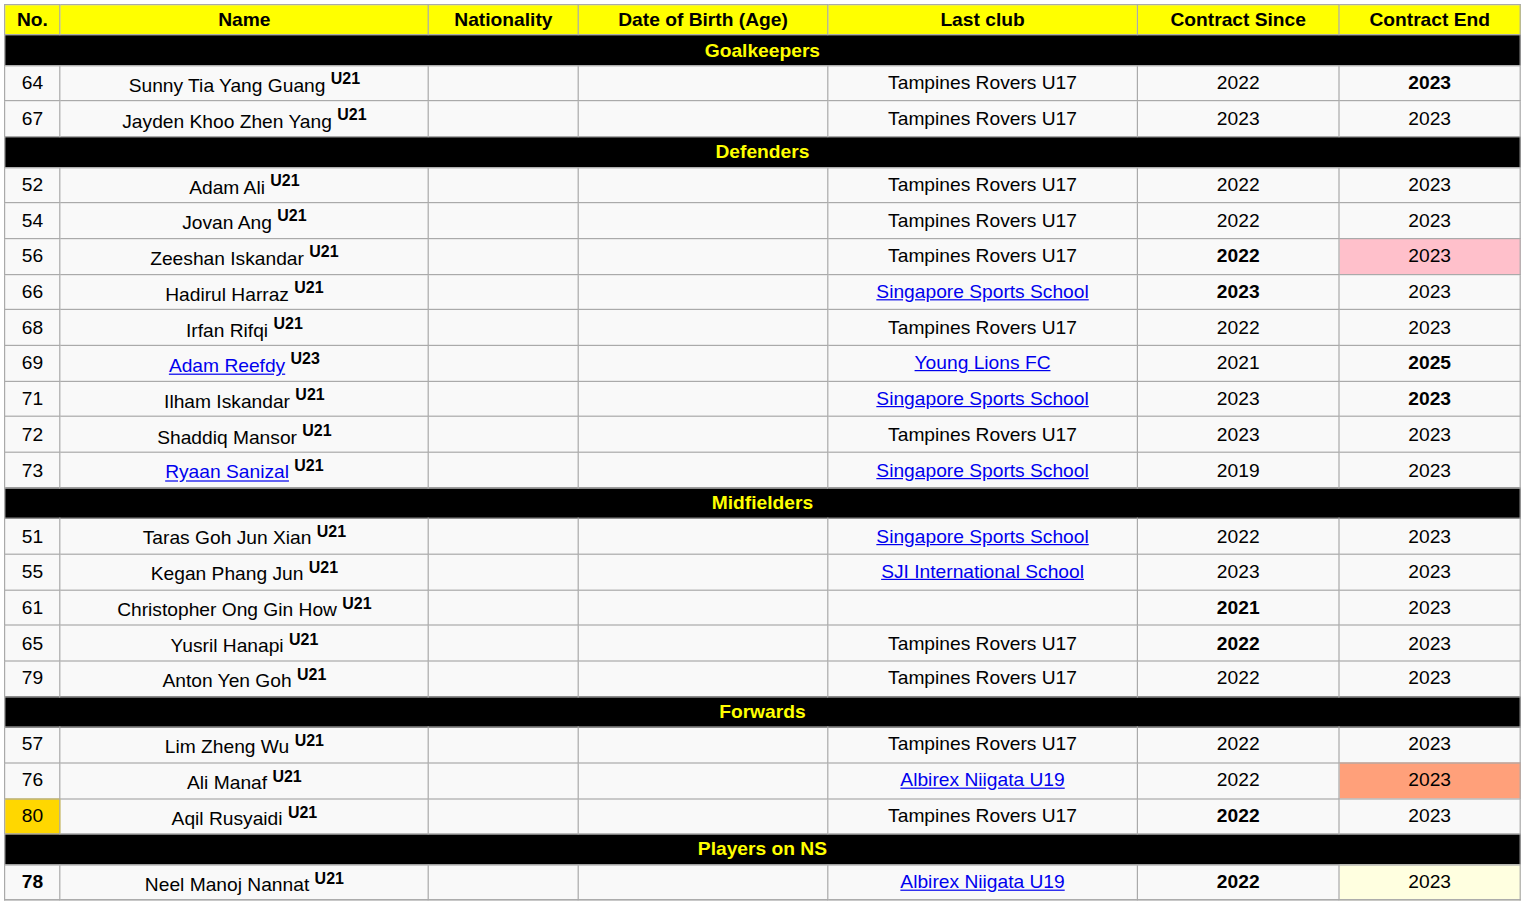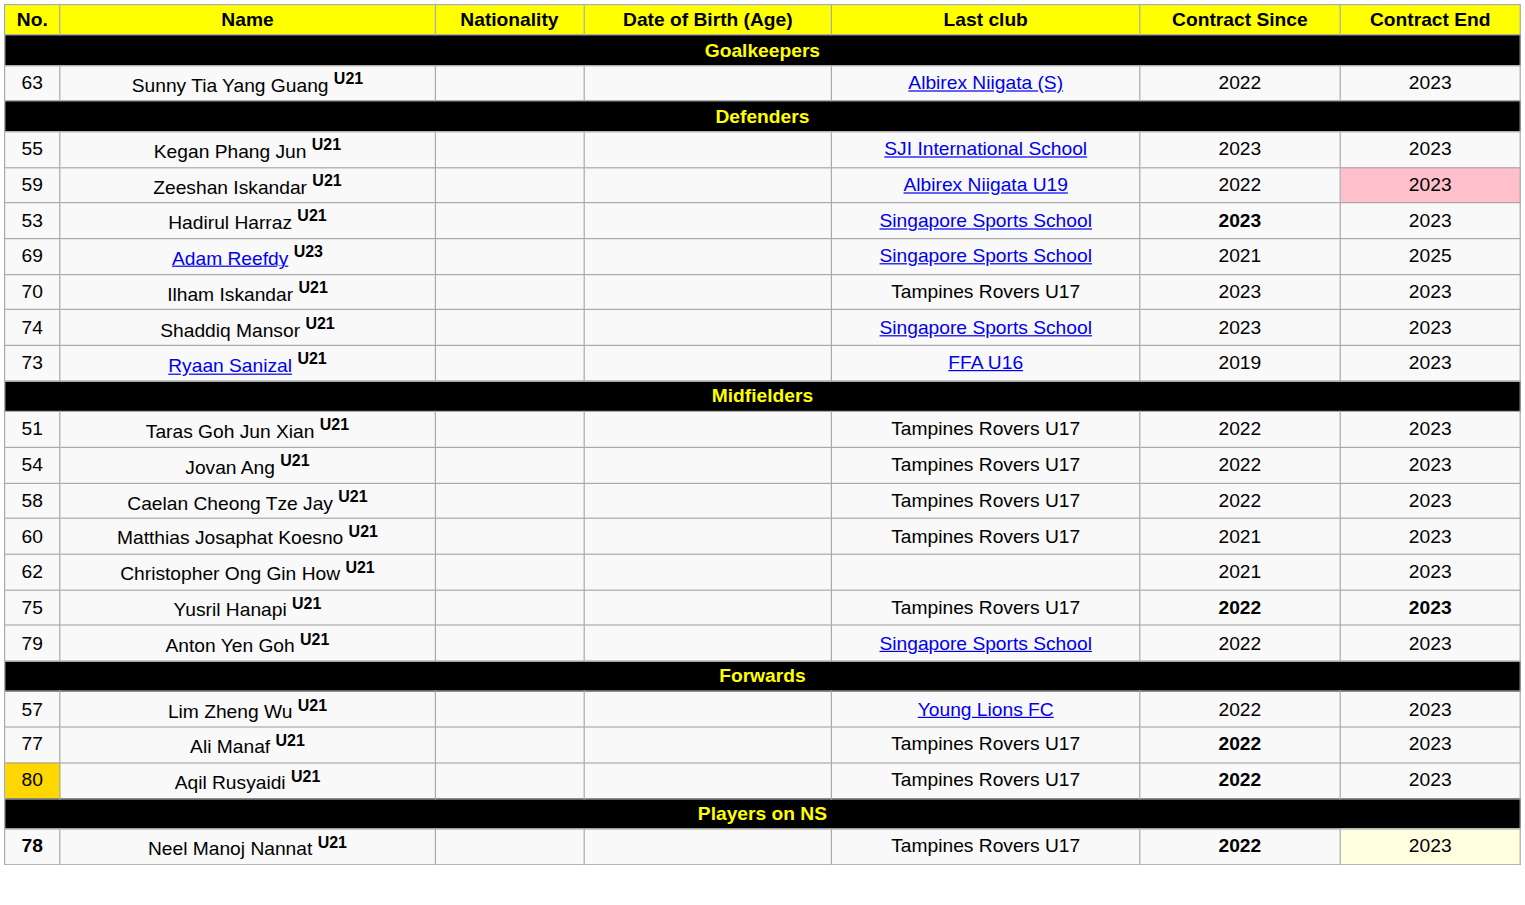 <table class="wikitable" style="text-align:center; font-size:100%; width:100%;">
 <tr>
 <th style="background:#FFFF00; color:black; text-align:center;">No.</th>
 <th style="background:#FFFF00; color:black; text-align:center;">Name</th>
 <th style="background:#FFFF00; color:black; text-align:center;">Nationality</th>
 <th style="background:#FFFF00; color:black; text-align:center;">Date of Birth (Age)</th>
 <th style="background:#FFFF00; color:black; text-align:center;">Last club</th>
 <th style="background:#FFFF00; color:black; text-align:center;">Contract Since</th>
 <th style="background:#FFFF00; color:black; text-align:center;">Contract End</th>
 </tr>
 <tr>
 <th colspan="7" style="background:black; color:yellow; text-align:center;">Goalkeepers</th>
 </tr>
 <tr>
-<td>64</td>
+<td>63</td>
 <td>Sunny Tia Yang Guang <sup><strong>U21</strong></sup></td>
 <td></td>
 <td></td>
-<td> Tampines Rovers U17</td>
+<td> <a href='#'>Albirex Niigata (S)</a></td>
 <td>2022</td>
-<td><strong>2023</strong></td>
+<td>2023</td>
 </tr>
 <tr>
-<td>67</td>
-<td>Jayden Khoo Zhen Yang <sup><strong>U21</strong></sup></td>
+<th colspan="7" style="background:black; color:yellow; text-align:center;">Defenders</th>
+</tr>
+<tr>
+<td>55</td>
+<td>Kegan Phang Jun <sup><strong>U21</strong></sup></td>
+<td></td>
+<td></td>
+<td> <a href='#'>SJI International School</a></td>
+<td>2023</td>
+<td>2023</td>
+</tr>
+<tr>
+<td>59</td>
+<td>Zeeshan Iskandar <sup><strong>U21</strong></sup></td>
+<td></td>
+<td></td>
+<td> <a href='#'>Albirex Niigata U19</a></td>
+<td>2022</td>
+<td style="background: pink;">2023</td>
+</tr>
+<tr>
+<td>53</td>
+<td>Hadirul Harraz <sup><strong>U21</strong></sup></td>
+<td></td>
+<td></td>
+<td> <a href='#'>Singapore Sports School</a></td>
+<td><strong>2023</strong></td>
+<td>2023</td>
+</tr>
+<tr>
+<td>69</td>
+<td><a href='#'>Adam Reefdy</a> <sup><strong>U23</strong></sup></td>
+<td></td>
+<td></td>
+<td> <a href='#'>Singapore Sports School</a></td>
+<td>2021</td>
+<td>2025</td>
+</tr>
+<tr>
+<td>70</td>
+<td>Ilham Iskandar <sup><strong>U21</strong></sup></td>
 <td></td>
 <td></td>
 <td> Tampines Rovers U17</td>
 <td>2023</td>
 <td>2023</td>
 </tr>
 <tr>
-<th colspan="7" style="background:black; color:yellow; text-align:center;">Defenders</th>
+<td>74</td>
+<td>Shaddiq Mansor <sup><strong>U21</strong></sup></td>
+<td></td>
+<td></td>
+<td> <a href='#'>Singapore Sports School</a></td>
+<td>2023</td>
+<td>2023</td>
 </tr>
 <tr>
-<td>52</td>
-<td>Adam Ali <sup><strong>U21</strong></sup></td>
+<td>73</td>
+<td><a href='#'>Ryaan Sanizal</a> <sup><strong>U21</strong></sup></td>
+<td></td>
+<td></td>
+<td> <a href='#'>FFA U16</a></td>
+<td>2019</td>
+<td>2023</td>
+</tr>
+<tr>
+<th colspan="7" style="background:black; color:yellow; text-align:center;">Midfielders</th>
+</tr>
+<tr>
+<td>51</td>
+<td>Taras Goh Jun Xian <sup><strong>U21</strong></sup></td>
 <td></td>
 <td></td>
 <td> Tampines Rovers U17</td>
 <td>2022</td>
 <td>2023</td>
 </tr>
 <tr>
 <td>54</td>
 <td>Jovan Ang <sup><strong>U21</strong></sup></td>
 <td></td>
 <td></td>
 <td> Tampines Rovers U17</td>
 <td>2022</td>
 <td>2023</td>
 </tr>
 <tr>
-<td>56</td>
-<td>Zeeshan Iskandar <sup><strong>U21</strong></sup></td>
-<td></td>
-<td></td>
-<td> Tampines Rovers U17</td>
-<td><strong>2022</strong></td>
-<td style="background: pink;">2023</td>
-</tr>
-<tr>
-<td>66</td>
-<td>Hadirul Harraz <sup><strong>U21</strong></sup></td>
-<td></td>
-<td></td>
-<td> <a href='#'>Singapore Sports School</a></td>
-<td><strong>2023</strong></td>
-<td>2023</td>
-</tr>
-<tr>
-<td>68</td>
-<td>Irfan Rifqi <sup><strong>U21</strong></sup></td>
+<td>58</td>
+<td>Caelan Cheong Tze Jay <sup><strong>U21</strong></sup></td>
 <td></td>
 <td></td>
 <td> Tampines Rovers U17</td>
 <td>2022</td>
 <td>2023</td>
 </tr>
 <tr>
-<td>69</td>
-<td><a href='#'>Adam Reefdy</a> <sup><strong>U23</strong></sup></td>
-<td></td>
-<td></td>
-<td> <a href='#'>Young Lions FC</a></td>
-<td>2021</td>
-<td><strong>2025</strong></td>
-</tr>
-<tr>
-<td>71</td>
-<td>Ilham Iskandar <sup><strong>U21</strong></sup></td>
-<td></td>
-<td></td>
-<td> <a href='#'>Singapore Sports School</a></td>
-<td>2023</td>
-<td><strong>2023</strong></td>
-</tr>
-<tr>
-<td>72</td>
-<td>Shaddiq Mansor <sup><strong>U21</strong></sup></td>
+<td>60</td>
+<td>Matthias Josaphat Koesno <sup><strong>U21</strong></sup></td>
 <td></td>
 <td></td>
 <td> Tampines Rovers U17</td>
-<td>2023</td>
+<td>2021</td>
 <td>2023</td>
 </tr>
 <tr>
-<td>73</td>
-<td><a href='#'>Ryaan Sanizal</a> <sup><strong>U21</strong></sup></td>
-<td></td>
-<td></td>
-<td> <a href='#'>Singapore Sports School</a></td>
-<td>2019</td>
-<td>2023</td>
-</tr>
-<tr>
-<th colspan="7" style="background:black; color:yellow; text-align:center;">Midfielders</th>
-</tr>
-<tr>
-<td>51</td>
-<td>Taras Goh Jun Xian <sup><strong>U21</strong></sup></td>
-<td></td>
-<td></td>
-<td> <a href='#'>Singapore Sports School</a></td>
-<td>2022</td>
-<td>2023</td>
-</tr>
-<tr>
-<td>55</td>
-<td>Kegan Phang Jun <sup><strong>U21</strong></sup></td>
-<td></td>
-<td></td>
-<td> <a href='#'>SJI International School</a></td>
-<td>2023</td>
-<td>2023</td>
-</tr>
-<tr>
-<td>61</td>
+<td>62</td>
 <td>Christopher Ong Gin How <sup><strong>U21</strong></sup></td>
 <td></td>
 <td></td>
 <td></td>
-<td><strong>2021</strong></td>
+<td>2021</td>
 <td>2023</td>
 </tr>
 <tr>
-<td>65</td>
+<td>75</td>
 <td>Yusril Hanapi <sup><strong>U21</strong></sup></td>
 <td></td>
 <td></td>
 <td> Tampines Rovers U17</td>
 <td><strong>2022</strong></td>
-<td>2023</td>
+<td><strong>2023</strong></td>
 </tr>
 <tr>
 <td>79</td>
 <td>Anton Yen Goh <sup><strong>U21</strong></sup></td>
 <td></td>
 <td></td>
-<td> Tampines Rovers U17</td>
+<td> <a href='#'>Singapore Sports School</a></td>
 <td>2022</td>
 <td>2023</td>
 </tr>
 <tr>
 <th colspan="7" style="background:black; color:yellow; text-align:center;">Forwards</th>
 </tr>
 <tr>
 <td>57</td>
 <td>Lim Zheng Wu <sup><strong>U21</strong></sup></td>
 <td></td>
 <td></td>
-<td> Tampines Rovers U17</td>
+<td> <a href='#'>Young Lions FC</a></td>
 <td>2022</td>
 <td>2023</td>
 </tr>
 <tr>
-<td>76</td>
+<td>77</td>
 <td>Ali Manaf <sup><strong>U21</strong></sup></td>
 <td></td>
 <td></td>
-<td> <a href='#'>Albirex Niigata U19</a></td>
-<td>2022</td>
-<td style="background: lightsalmon;">2023</td>
+<td> Tampines Rovers U17</td>
+<td><strong>2022</strong></td>
+<td>2023</td>
 </tr>
 <tr>
 <td style="background: gold;">80</td>
 <td>Aqil Rusyaidi <sup><strong>U21</strong></sup></td>
 <td></td>
 <td></td>
 <td> Tampines Rovers U17</td>
 <td><strong>2022</strong></td>
 <td>2023</td>
 </tr>
 <tr>
 <th colspan="7" style="background:black; color:yellow; text-align:center;">Players on NS</th>
 </tr>
 <tr>
 <td><strong>78</strong></td>
 <td>Neel Manoj Nannat <sup><strong>U21</strong></sup></td>
 <td></td>
 <td></td>
-<td> <a href='#'>Albirex Niigata U19</a></td>
+<td> Tampines Rovers U17</td>
 <td><strong>2022</strong></td>
 <td style="background: lightyellow;">2023</td>
 </tr>
 <tr>
 </tr>
 </table>
